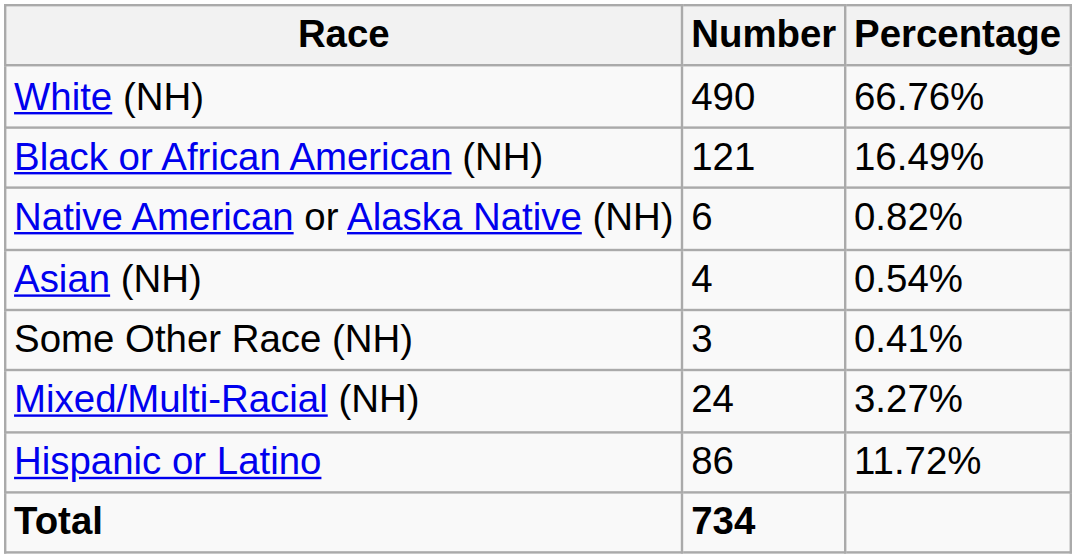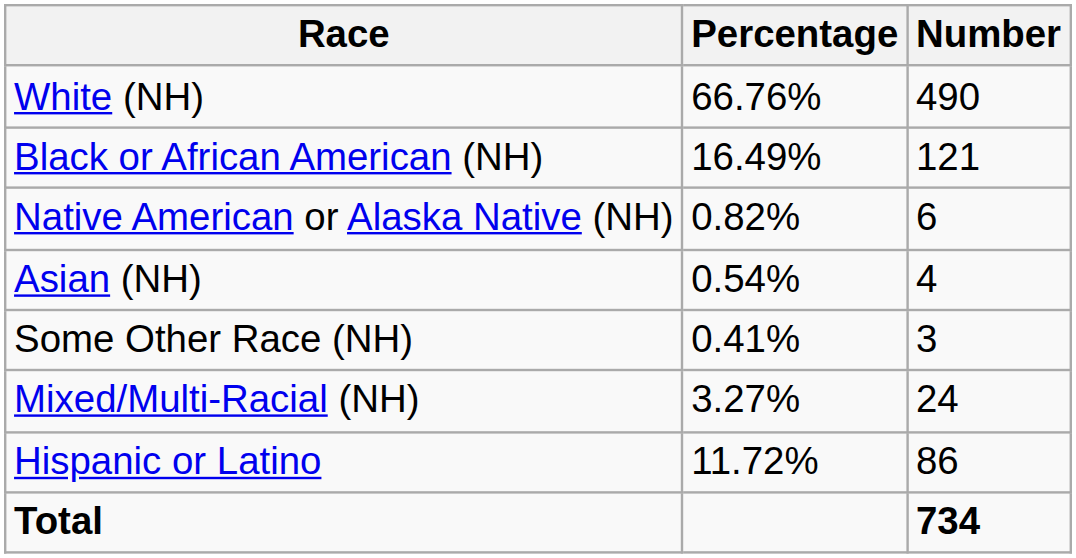 <table class="wikitable">
 <tr>
 <th>Race</th>
+<th>Percentage</th>
 <th>Number</th>
-<th>Percentage</th>
 </tr>
 <tr>
 <td><a href='#'>White</a> (NH)</td>
+<td>66.76%</td>
 <td>490</td>
-<td>66.76%</td>
 </tr>
 <tr>
 <td><a href='#'>Black or African American</a> (NH)</td>
+<td>16.49%</td>
 <td>121</td>
-<td>16.49%</td>
 </tr>
 <tr>
 <td><a href='#'>Native American</a> or <a href='#'>Alaska Native</a> (NH)</td>
+<td>0.82%</td>
 <td>6</td>
-<td>0.82%</td>
 </tr>
 <tr>
 <td><a href='#'>Asian</a> (NH)</td>
+<td>0.54%</td>
 <td>4</td>
-<td>0.54%</td>
 </tr>
 <tr>
 <td>Some Other Race (NH)</td>
+<td>0.41%</td>
 <td>3</td>
-<td>0.41%</td>
 </tr>
 <tr>
 <td><a href='#'>Mixed/Multi-Racial</a> (NH)</td>
+<td>3.27%</td>
 <td>24</td>
-<td>3.27%</td>
 </tr>
 <tr>
 <td><a href='#'>Hispanic or Latino</a></td>
+<td>11.72%</td>
 <td>86</td>
-<td>11.72%</td>
 </tr>
 <tr>
 <td><strong>Total</strong></td>
+<td></td>
 <td><strong>734</strong></td>
-<td></td>
 </tr>
 </table>
